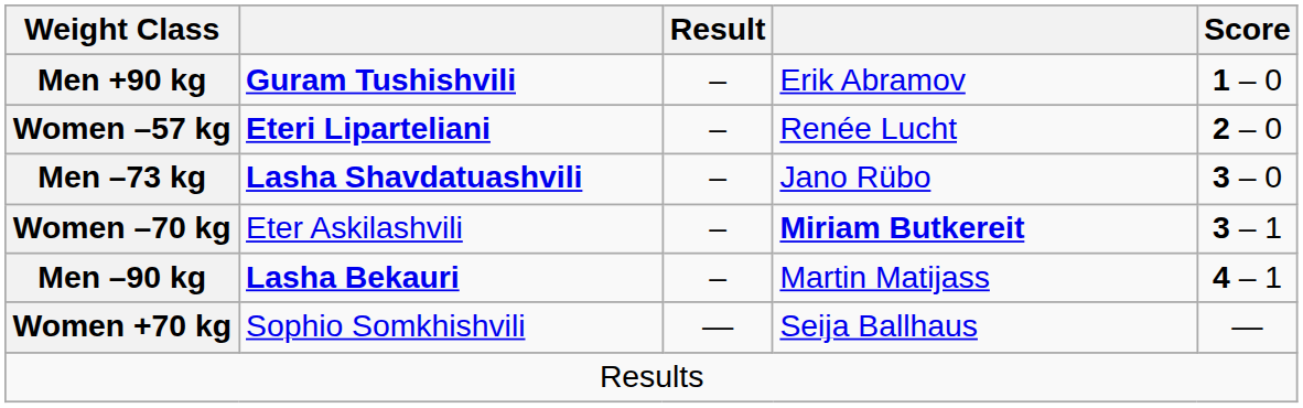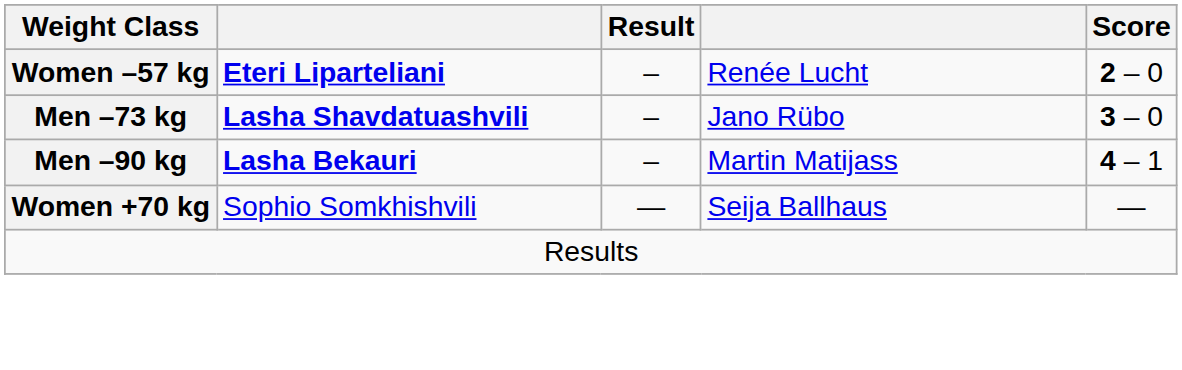 <table class="wikitable">
 <tr>
 <th>Weight Class</th>
 <th style="width:210px;"></th>
 <th>Result</th>
 <th style="width:210px;"></th>
 <th>Score</th>
-</tr>
-<tr>
-<th>Men +90 kg</th>
-<td><strong><a href='#'>Guram Tushishvili</a></strong></td>
-<td align=center><strong></strong> – </td>
-<td><a href='#'>Erik Abramov</a></td>
-<td align=center><strong>1</strong> – 0</td>
 </tr>
 <tr>
 <th>Women –57 kg</th>
 <td><strong><a href='#'>Eteri Liparteliani</a></strong></td>
 <td align=center><strong></strong> – </td>
 <td><a href='#'>Renée Lucht</a></td>
 <td align=center><strong>2</strong> – 0</td>
 </tr>
 <tr>
 <th>Men –73 kg</th>
 <td><strong><a href='#'>Lasha Shavdatuashvili</a></strong></td>
 <td align=center><strong></strong> – </td>
 <td><a href='#'>Jano Rübo</a></td>
 <td align=center><strong>3</strong> – 0</td>
-</tr>
-<tr>
-<th>Women –70 kg</th>
-<td><a href='#'>Eter Askilashvili</a></td>
-<td align=center> – <strong></strong></td>
-<td><strong><a href='#'>Miriam Butkereit</a></strong></td>
-<td align=center><strong>3</strong> – 1</td>
 </tr>
 <tr>
 <th>Men –90 kg</th>
 <td><strong><a href='#'>Lasha Bekauri</a></strong></td>
 <td align=center><strong></strong> – </td>
 <td><a href='#'>Martin Matijass</a></td>
 <td align=center><strong>4</strong> – 1</td>
 </tr>
 <tr>
 <th>Women +70 kg</th>
 <td><a href='#'>Sophio Somkhishvili</a></td>
 <td align=center>—</td>
 <td><a href='#'>Seija Ballhaus</a></td>
 <td align=center>—</td>
 </tr>
 <tr>
 <td align=center colspan=5>Results</td>
 </tr>
 </table>
